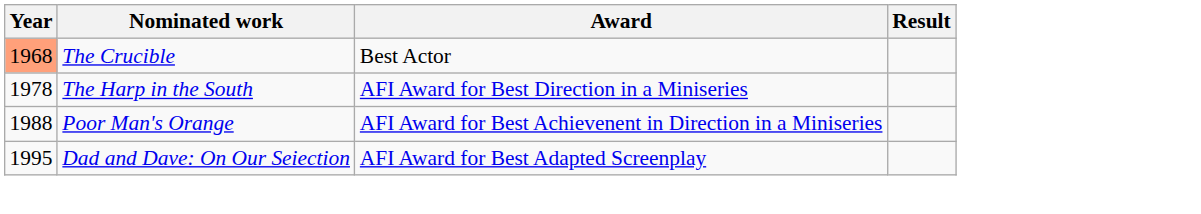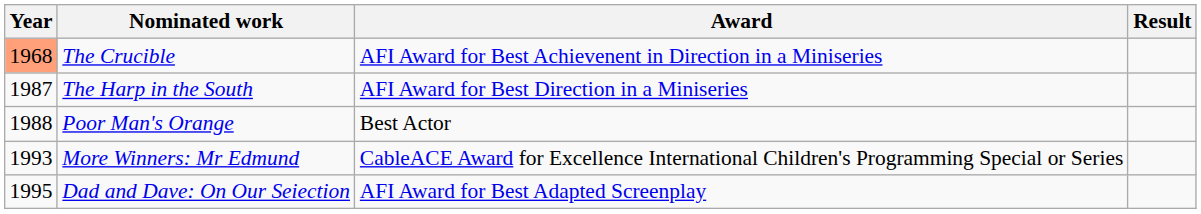 <table class="wikitable sortable">
 <tr>
 <th>Year</th>
 <th>Nominated work</th>
 <th>Award</th>
 <th>Result</th>
 </tr>
 <tr>
 <td style="background: lightsalmon;">1968</td>
 <td><em><a href='#'>The Crucible</a></em></td>
-<td>Best Actor</td>
+<td><a href='#'>AFI Award for Best Achievenent in Direction in a Miniseries</a></td>
 <td></td>
 </tr>
 <tr>
-<td>1978</td>
+<td>1987</td>
 <td><em><a href='#'>The Harp in the South</a></em></td>
 <td><a href='#'>AFI Award for Best Direction in a Miniseries</a></td>
 <td></td>
 </tr>
 <tr>
 <td>1988</td>
 <td><em><a href='#'>Poor Man's Orange</a></em></td>
-<td><a href='#'>AFI Award for Best Achievenent in Direction in a Miniseries</a></td>
+<td>Best Actor</td>
+<td></td>
+</tr>
+<tr>
+<td>1993</td>
+<td><em><a href='#'>More Winners: Mr Edmund</a></em></td>
+<td><a href='#'>CableACE Award</a> for Excellence International Children's Programming Special or Series</td>
 <td></td>
 </tr>
 <tr>
 <td>1995</td>
 <td><em><a href='#'>Dad and Dave: On Our Seiection</a></em></td>
 <td><a href='#'>AFI Award for Best Adapted Screenplay</a></td>
 <td></td>
 </tr>
 </table>
